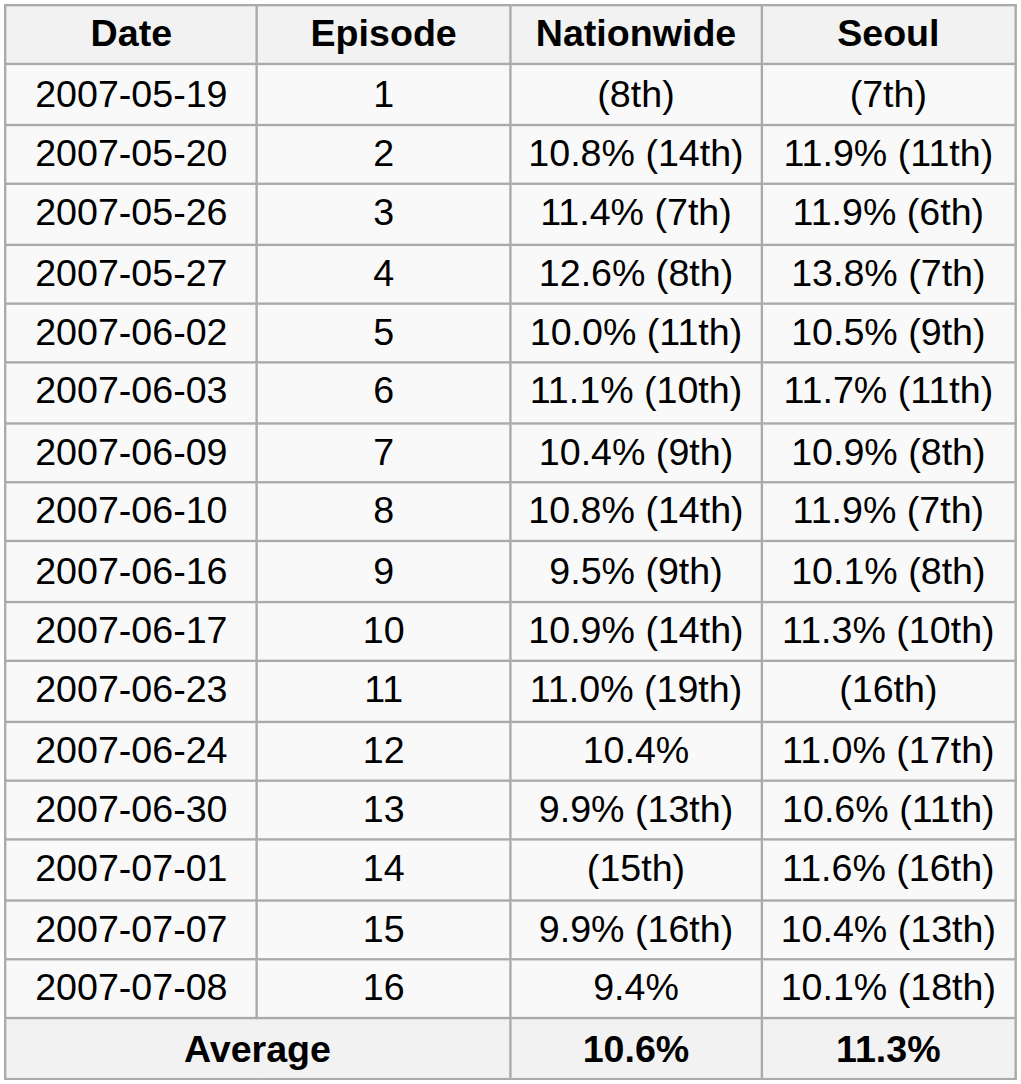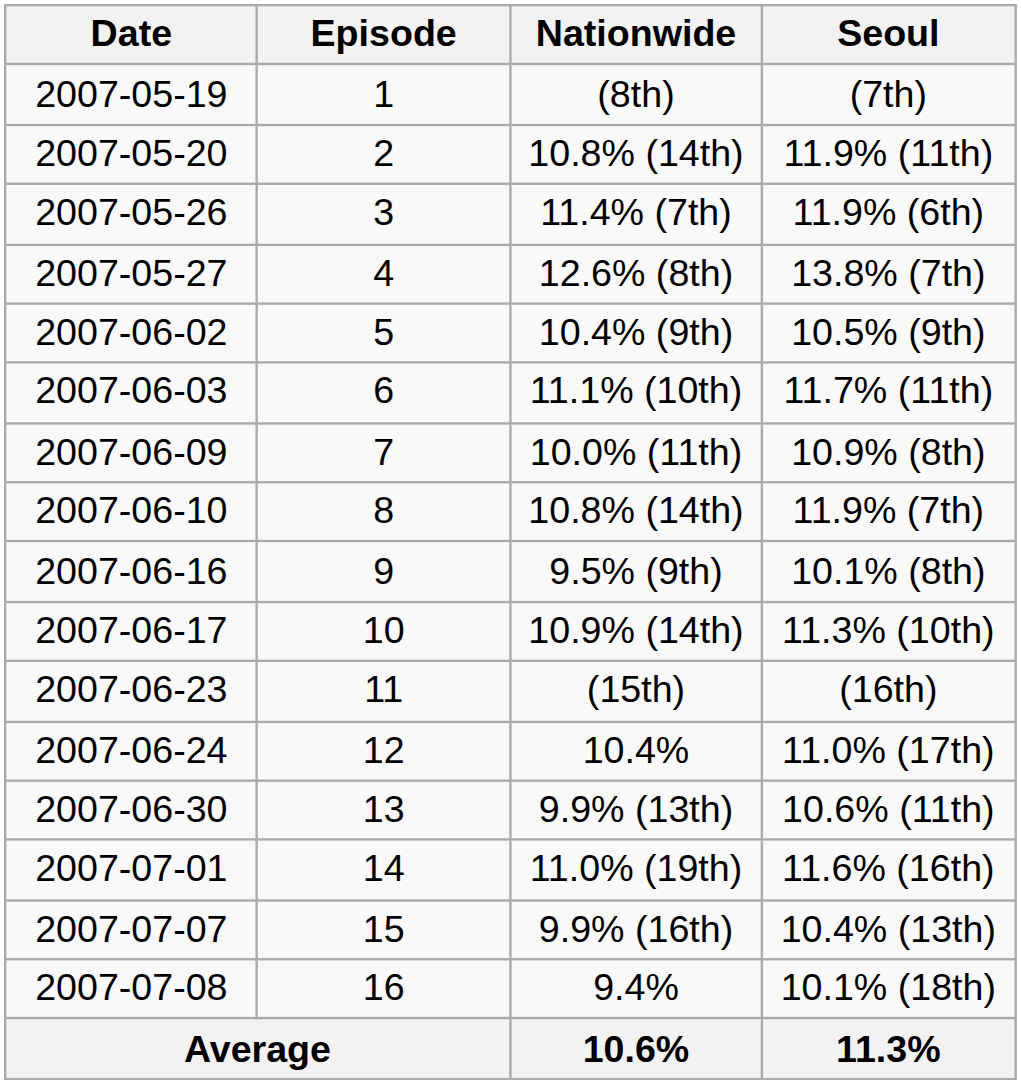 <table class="wikitable">
 <tr>
 <th width=100>Date</th>
 <th width=100>Episode</th>
 <th width=100>Nationwide</th>
 <th width=100>Seoul</th>
 </tr>
 <tr align=center>
 <td>2007-05-19</td>
 <td>1</td>
 <td> (8th)</td>
 <td> (7th)</td>
 </tr>
 <tr align=center>
 <td>2007-05-20</td>
 <td>2</td>
 <td>10.8% (14th)</td>
 <td>11.9% (11th)</td>
 </tr>
 <tr align=center>
 <td>2007-05-26</td>
 <td>3</td>
 <td>11.4% (7th)</td>
 <td>11.9% (6th)</td>
 </tr>
 <tr align=center>
 <td>2007-05-27</td>
 <td>4</td>
 <td>12.6% (8th)</td>
 <td>13.8% (7th)</td>
 </tr>
 <tr align=center>
 <td>2007-06-02</td>
 <td>5</td>
-<td>10.0% (11th)</td>
+<td>10.4% (9th)</td>
 <td>10.5% (9th)</td>
 </tr>
 <tr align=center>
 <td>2007-06-03</td>
 <td>6</td>
 <td>11.1% (10th)</td>
 <td>11.7% (11th)</td>
 </tr>
 <tr align=center>
 <td>2007-06-09</td>
 <td>7</td>
-<td>10.4% (9th)</td>
+<td>10.0% (11th)</td>
 <td>10.9% (8th)</td>
 </tr>
 <tr align=center>
 <td>2007-06-10</td>
 <td>8</td>
 <td>10.8% (14th)</td>
 <td>11.9% (7th)</td>
 </tr>
 <tr align=center>
 <td>2007-06-16</td>
 <td>9</td>
 <td>9.5% (9th)</td>
 <td>10.1% (8th)</td>
 </tr>
 <tr align=center>
 <td>2007-06-17</td>
 <td>10</td>
 <td>10.9% (14th)</td>
 <td>11.3% (10th)</td>
 </tr>
 <tr align=center>
 <td>2007-06-23</td>
 <td>11</td>
-<td>11.0% (19th)</td>
+<td> (15th)</td>
 <td> (16th)</td>
 </tr>
 <tr align=center>
 <td>2007-06-24</td>
 <td>12</td>
 <td>10.4%</td>
 <td>11.0% (17th)</td>
 </tr>
 <tr align=center>
 <td>2007-06-30</td>
 <td>13</td>
 <td>9.9% (13th)</td>
 <td>10.6% (11th)</td>
 </tr>
 <tr align=center>
 <td>2007-07-01</td>
 <td>14</td>
-<td> (15th)</td>
+<td>11.0% (19th)</td>
 <td>11.6% (16th)</td>
 </tr>
 <tr align=center>
 <td>2007-07-07</td>
 <td>15</td>
 <td>9.9% (16th)</td>
 <td>10.4% (13th)</td>
 </tr>
 <tr align=center>
 <td>2007-07-08</td>
 <td>16</td>
 <td>9.4%</td>
 <td>10.1% (18th)</td>
 </tr>
 <tr align="center" style="background:#ffdead;">
 <th colspan=2>Average</th>
 <th>10.6%</th>
 <th>11.3%</th>
 </tr>
 </table>
